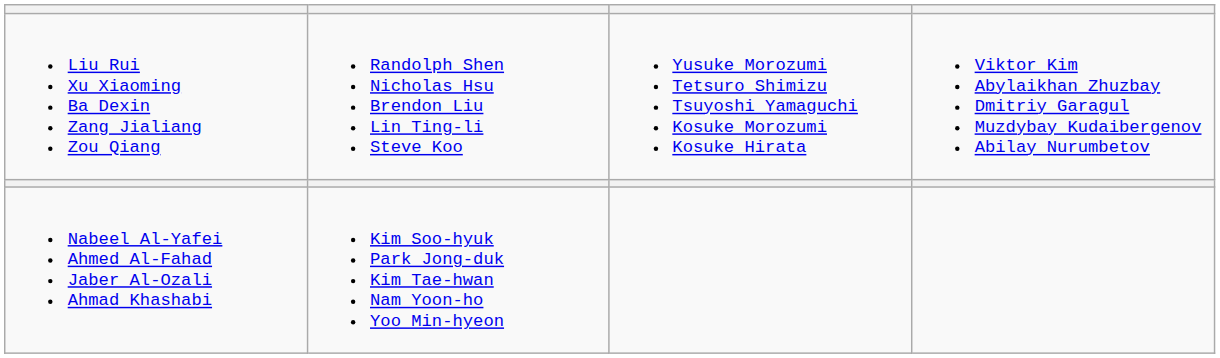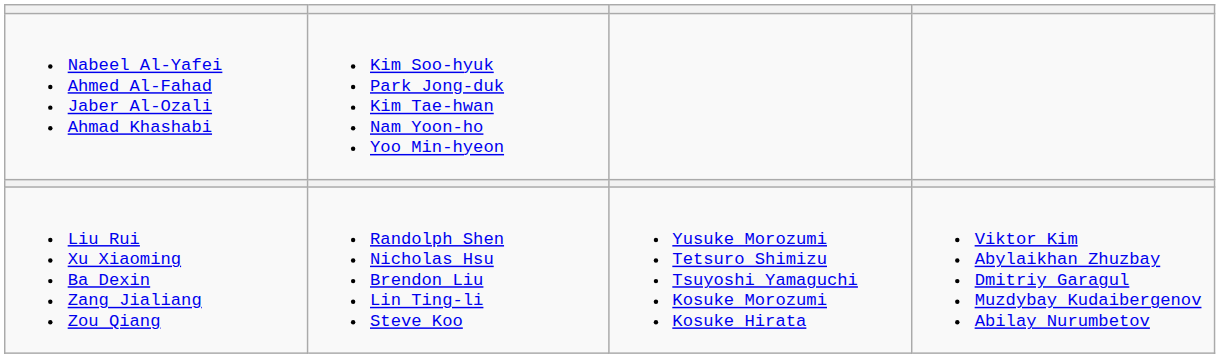 <table class="wikitable" style="font-size:90%">
 <tr>
 <th width=200></th>
 <th width=200></th>
 <th width=200></th>
 <th width=200></th>
 </tr>
 <tr>
-<td valign=top><br><ul><li><a href='#'>Liu Rui</a></li><li><a href='#'>Xu Xiaoming</a></li><li><a href='#'>Ba Dexin</a></li><li><a href='#'>Zang Jialiang</a></li><li><a href='#'>Zou Qiang</a></li></ul></td>
-<td valign=top><br><ul><li><a href='#'>Randolph Shen</a></li><li><a href='#'>Nicholas Hsu</a></li><li><a href='#'>Brendon Liu</a></li><li><a href='#'>Lin Ting-li</a></li><li><a href='#'>Steve Koo</a></li></ul></td>
-<td valign=top><br><ul><li><a href='#'>Yusuke Morozumi</a></li><li><a href='#'>Tetsuro Shimizu</a></li><li><a href='#'>Tsuyoshi Yamaguchi</a></li><li><a href='#'>Kosuke Morozumi</a></li><li><a href='#'>Kosuke Hirata</a></li></ul></td>
-<td valign=top><br><ul><li><a href='#'>Viktor Kim</a></li><li><a href='#'>Abylaikhan Zhuzbay</a></li><li><a href='#'>Dmitriy Garagul</a></li><li><a href='#'>Muzdybay Kudaibergenov</a></li><li><a href='#'>Abilay Nurumbetov</a></li></ul></td>
+<td valign=top><br><ul><li><a href='#'>Nabeel Al-Yafei</a></li><li><a href='#'>Ahmed Al-Fahad</a></li><li><a href='#'>Jaber Al-Ozali</a></li><li><a href='#'>Ahmad Khashabi</a></li></ul></td>
+<td valign=top><br><ul><li><a href='#'>Kim Soo-hyuk</a></li><li><a href='#'>Park Jong-duk</a></li><li><a href='#'>Kim Tae-hwan</a></li><li><a href='#'>Nam Yoon-ho</a></li><li><a href='#'>Yoo Min-hyeon</a></li></ul></td>
+<td valign=top></td>
+<td valign=top></td>
 </tr>
 <tr>
 <th></th>
 <th></th>
 <th></th>
 <th></th>
 </tr>
 <tr>
-<td valign=top><br><ul><li><a href='#'>Nabeel Al-Yafei</a></li><li><a href='#'>Ahmed Al-Fahad</a></li><li><a href='#'>Jaber Al-Ozali</a></li><li><a href='#'>Ahmad Khashabi</a></li></ul></td>
-<td valign=top><br><ul><li><a href='#'>Kim Soo-hyuk</a></li><li><a href='#'>Park Jong-duk</a></li><li><a href='#'>Kim Tae-hwan</a></li><li><a href='#'>Nam Yoon-ho</a></li><li><a href='#'>Yoo Min-hyeon</a></li></ul></td>
-<td valign=top></td>
-<td valign=top></td>
+<td valign=top><br><ul><li><a href='#'>Liu Rui</a></li><li><a href='#'>Xu Xiaoming</a></li><li><a href='#'>Ba Dexin</a></li><li><a href='#'>Zang Jialiang</a></li><li><a href='#'>Zou Qiang</a></li></ul></td>
+<td valign=top><br><ul><li><a href='#'>Randolph Shen</a></li><li><a href='#'>Nicholas Hsu</a></li><li><a href='#'>Brendon Liu</a></li><li><a href='#'>Lin Ting-li</a></li><li><a href='#'>Steve Koo</a></li></ul></td>
+<td valign=top><br><ul><li><a href='#'>Yusuke Morozumi</a></li><li><a href='#'>Tetsuro Shimizu</a></li><li><a href='#'>Tsuyoshi Yamaguchi</a></li><li><a href='#'>Kosuke Morozumi</a></li><li><a href='#'>Kosuke Hirata</a></li></ul></td>
+<td valign=top><br><ul><li><a href='#'>Viktor Kim</a></li><li><a href='#'>Abylaikhan Zhuzbay</a></li><li><a href='#'>Dmitriy Garagul</a></li><li><a href='#'>Muzdybay Kudaibergenov</a></li><li><a href='#'>Abilay Nurumbetov</a></li></ul></td>
 </tr>
 </table>
